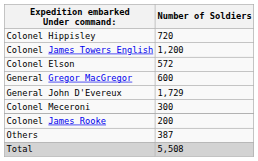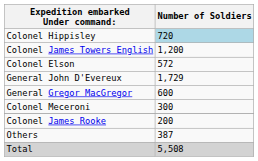 <table class="wikitable" border="2">
 <tr>
 <th><strong>Expedition embarked<br>Under command:</strong></th>
 <th><strong>Number of Soldiers</strong></th>
 </tr>
 <tr>
 <td>Colonel Hippisley</td>
-<td>720</td>
+<td style="background: lightblue;">720</td>
 </tr>
 <tr>
 <td>Colonel <a href='#'>James Towers English</a></td>
 <td>1,200</td>
 </tr>
 <tr>
 <td>Colonel Elson</td>
 <td>572</td>
 </tr>
 <tr>
+<td>General John D'Evereux</td>
+<td>1,729</td>
+</tr>
+<tr>
 <td>General <a href='#'>Gregor MacGregor</a></td>
 <td>600</td>
-</tr>
-<tr>
-<td>General John D'Evereux</td>
-<td>1,729</td>
 </tr>
 <tr>
 <td>Colonel Meceroni</td>
 <td>300</td>
 </tr>
 <tr>
 </tr>
 <tr>
 <td>Colonel <a href='#'>James Rooke</a></td>
 <td>200</td>
 </tr>
 <tr>
 <td>Others</td>
 <td>387</td>
 </tr>
 <tr style="background:lightgrey;">
 <td>Total</td>
 <td>5,508</td>
 </tr>
 </table>
